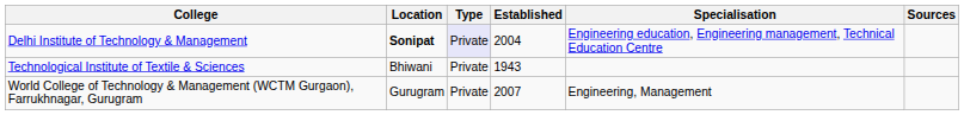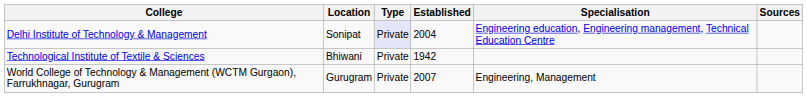 <table class="wikitable sortable collapsible plainrowheaders" border="1" style="text-align:left">
 <tr>
 <th scope="col">College</th>
 <th scope="col">Location</th>
 <th scope="col">Type</th>
 <th scope="col">Established</th>
 <th scope="col">Specialisation</th>
 <th scope="col" class="unsortable">Sources</th>
 </tr>
 <tr>
 <td><a href='#'>Delhi Institute of Technology & Management</a></td>
-<td><strong>Sonipat</strong></td>
+<td>Sonipat</td>
 <td style="background: lavender;">Private</td>
 <td>2004</td>
 <td><a href='#'>Engineering education</a>, <a href='#'>Engineering management</a>, <a href='#'>Technical Education Centre</a></td>
 <td></td>
 </tr>
 <tr>
 <td><a href='#'>Technological Institute of Textile & Sciences</a></td>
 <td>Bhiwani</td>
 <td>Private</td>
-<td>1943</td>
+<td>1942</td>
 <td></td>
 <td></td>
 </tr>
 <tr>
 <td>World College of Technology & Management (WCTM Gurgaon), Farrukhnagar, Gurugram</td>
 <td>Gurugram</td>
 <td>Private</td>
 <td>2007</td>
 <td>Engineering, Management</td>
 <td></td>
 </tr>
 </table>
